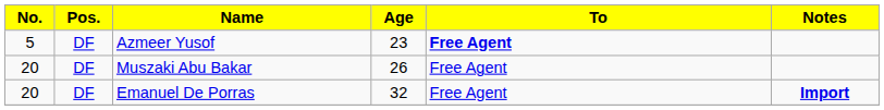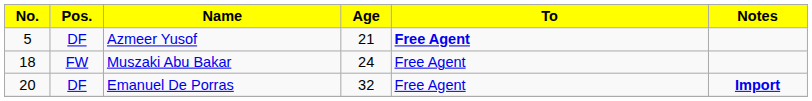 <table class="wikitable sortable" style="text-align:center; font-size:90%; width:90%;">
 <tr>
 <th style="background:Yellow; color:Black; width:2%">No.</th>
 <th style="background:Yellow; color:Black; width:2%">Pos.</th>
 <th style="background:Yellow; color:Black; width:15%">Name</th>
 <th style="background:Yellow; color:Black; width:2%">Age</th>
 <th style="background:Yellow; color:Black; width:20%">To</th>
 <th style="background:Yellow; color:Black; width:6%">Notes</th>
 </tr>
 <tr>
 <td>5</td>
 <td><a href='#'>DF</a></td>
 <td align=left> <a href='#'>Azmeer Yusof</a></td>
-<td>23</td>
+<td>21</td>
 <td align=left><strong> <a href='#'>Free Agent</a></strong></td>
 <td></td>
 </tr>
 <tr>
-<td>20</td>
-<td><a href='#'>DF</a></td>
+<td>18</td>
+<td><a href='#'>FW</a></td>
 <td align=left> <a href='#'>Muszaki Abu Bakar</a></td>
-<td>26</td>
+<td>24</td>
 <td align=left> <a href='#'>Free Agent</a></td>
 <td></td>
 </tr>
 <tr>
 <td>20</td>
 <td><a href='#'>DF</a></td>
 <td align=left> <a href='#'>Emanuel De Porras</a></td>
 <td>32</td>
 <td align=left> <a href='#'>Free Agent</a></td>
 <td><strong><a href='#'>Import</a></strong></td>
 </tr>
 <tr>
 </tr>
 </table>
